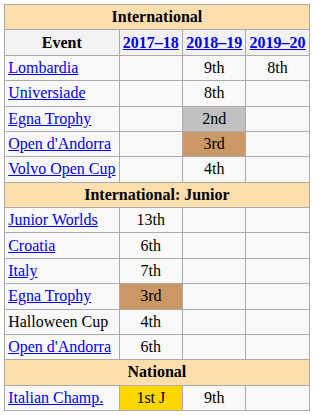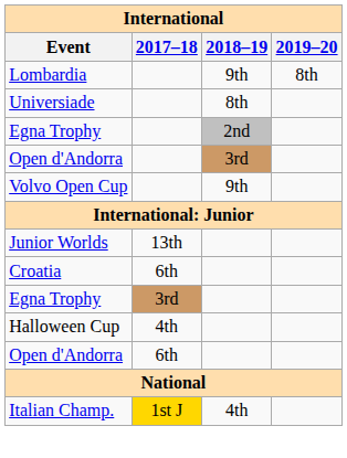 <table class="wikitable" style="text-align:center">
 <tr>
 <th style="background-color: #ffdead; " colspan=4 align=center>International</th>
 </tr>
 <tr>
 <th>Event</th>
 <th><a href='#'>2017–18</a></th>
 <th><a href='#'>2018–19</a></th>
 <th><a href='#'>2019–20</a></th>
 </tr>
 <tr>
 <td align=left> <a href='#'>Lombardia</a></td>
 <td></td>
 <td>9th</td>
 <td>8th</td>
 </tr>
 <tr>
 <td align=left><a href='#'>Universiade</a></td>
 <td></td>
 <td>8th</td>
 <td></td>
 </tr>
 <tr>
 <td align=left><a href='#'>Egna Trophy</a></td>
 <td></td>
 <td bgcolor=silver>2nd</td>
 <td></td>
 </tr>
 <tr>
 <td align=left><a href='#'>Open d'Andorra</a></td>
 <td></td>
 <td bgcolor=cc9966>3rd</td>
 <td></td>
 </tr>
 <tr>
 <td align=left><a href='#'>Volvo Open Cup</a></td>
 <td></td>
-<td>4th</td>
+<td>9th</td>
 <td></td>
 </tr>
 <tr>
 <th style="background-color: #ffdead; " colspan=4 align=center>International: Junior</th>
 </tr>
 <tr>
 <td align=left><a href='#'>Junior Worlds</a></td>
 <td>13th</td>
 <td></td>
 <td></td>
 </tr>
 <tr>
 <td align=left> <a href='#'>Croatia</a></td>
 <td>6th</td>
-<td></td>
-<td></td>
-</tr>
-<tr>
-<td align=left> <a href='#'>Italy</a></td>
-<td>7th</td>
 <td></td>
 <td></td>
 </tr>
 <tr>
 <td align=left><a href='#'>Egna Trophy</a></td>
 <td bgcolor=cc9966>3rd</td>
 <td></td>
 <td></td>
 </tr>
 <tr>
 <td align=left>Halloween Cup</td>
 <td>4th</td>
 <td></td>
 <td></td>
 </tr>
 <tr>
 <td align=left><a href='#'>Open d'Andorra</a></td>
 <td>6th</td>
 <td></td>
 <td></td>
 </tr>
 <tr>
 <th style="background-color: #ffdead; " colspan=4 align=center>National</th>
 </tr>
 <tr>
 <td align=left><a href='#'>Italian Champ.</a></td>
 <td bgcolor=gold>1st J</td>
-<td>9th</td>
+<td>4th</td>
 <td></td>
 </tr>
 </table>
